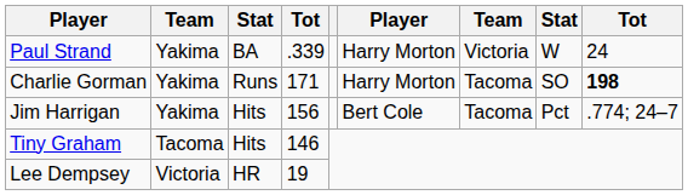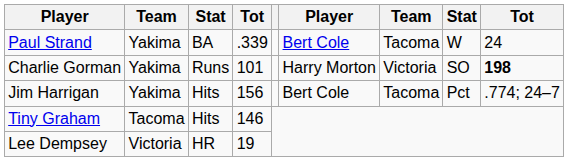 <table class="wikitable">
 <tr>
 <th>Player</th>
 <th>Team</th>
 <th>Stat</th>
 <th>Tot</th>
 <th></th>
 <th>Player</th>
 <th>Team</th>
 <th>Stat</th>
 <th>Tot</th>
 </tr>
 <tr>
 <td><a href='#'>Paul Strand</a></td>
 <td>Yakima</td>
 <td>BA</td>
 <td>.339</td>
 <td></td>
-<td>Harry Morton</td>
-<td>Victoria</td>
+<td><a href='#'>Bert Cole</a></td>
+<td>Tacoma</td>
 <td>W</td>
 <td>24</td>
 </tr>
 <tr>
 <td>Charlie Gorman</td>
 <td>Yakima</td>
 <td>Runs</td>
-<td>171</td>
+<td>101</td>
 <td></td>
 <td>Harry Morton</td>
-<td>Tacoma</td>
+<td>Victoria</td>
 <td>SO</td>
 <td><strong>198</strong></td>
 </tr>
 <tr>
 <td>Jim Harrigan</td>
 <td>Yakima</td>
 <td>Hits</td>
 <td>156</td>
 <td></td>
 <td>Bert Cole</td>
 <td>Tacoma</td>
 <td>Pct</td>
 <td>.774; 24–7</td>
 </tr>
 <tr>
 <td><a href='#'>Tiny Graham</a></td>
 <td>Tacoma</td>
 <td>Hits</td>
 <td>146</td>
 </tr>
 <tr>
 <td>Lee Dempsey</td>
 <td>Victoria</td>
 <td>HR</td>
 <td>19</td>
 </tr>
 </table>
